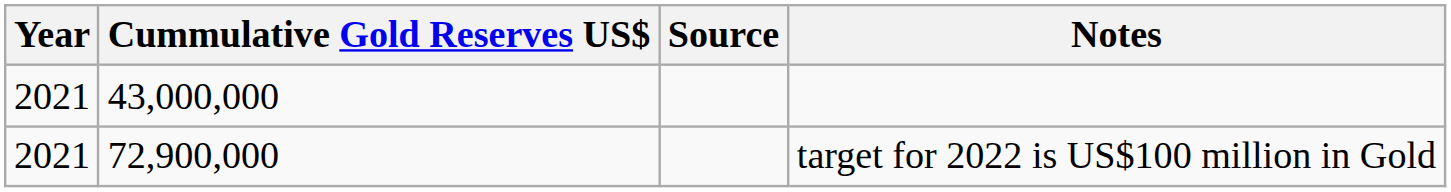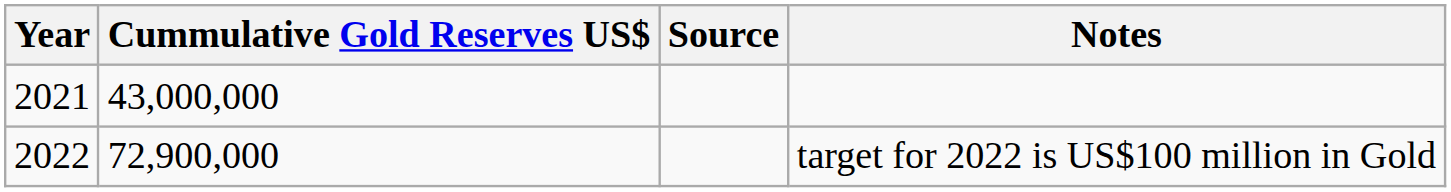 <table class="wikitable">
 <tr>
 <th>Year</th>
 <th>Cummulative <a href='#'>Gold Reserves</a> US$</th>
 <th>Source</th>
 <th>Notes</th>
 </tr>
 <tr>
 <td>2021</td>
 <td>43,000,000</td>
 <td></td>
 <td></td>
 </tr>
 <tr>
-<td>2021</td>
+<td>2022</td>
 <td>72,900,000</td>
 <td></td>
 <td>target for 2022 is US$100 million in Gold </td>
 </tr>
 </table>
